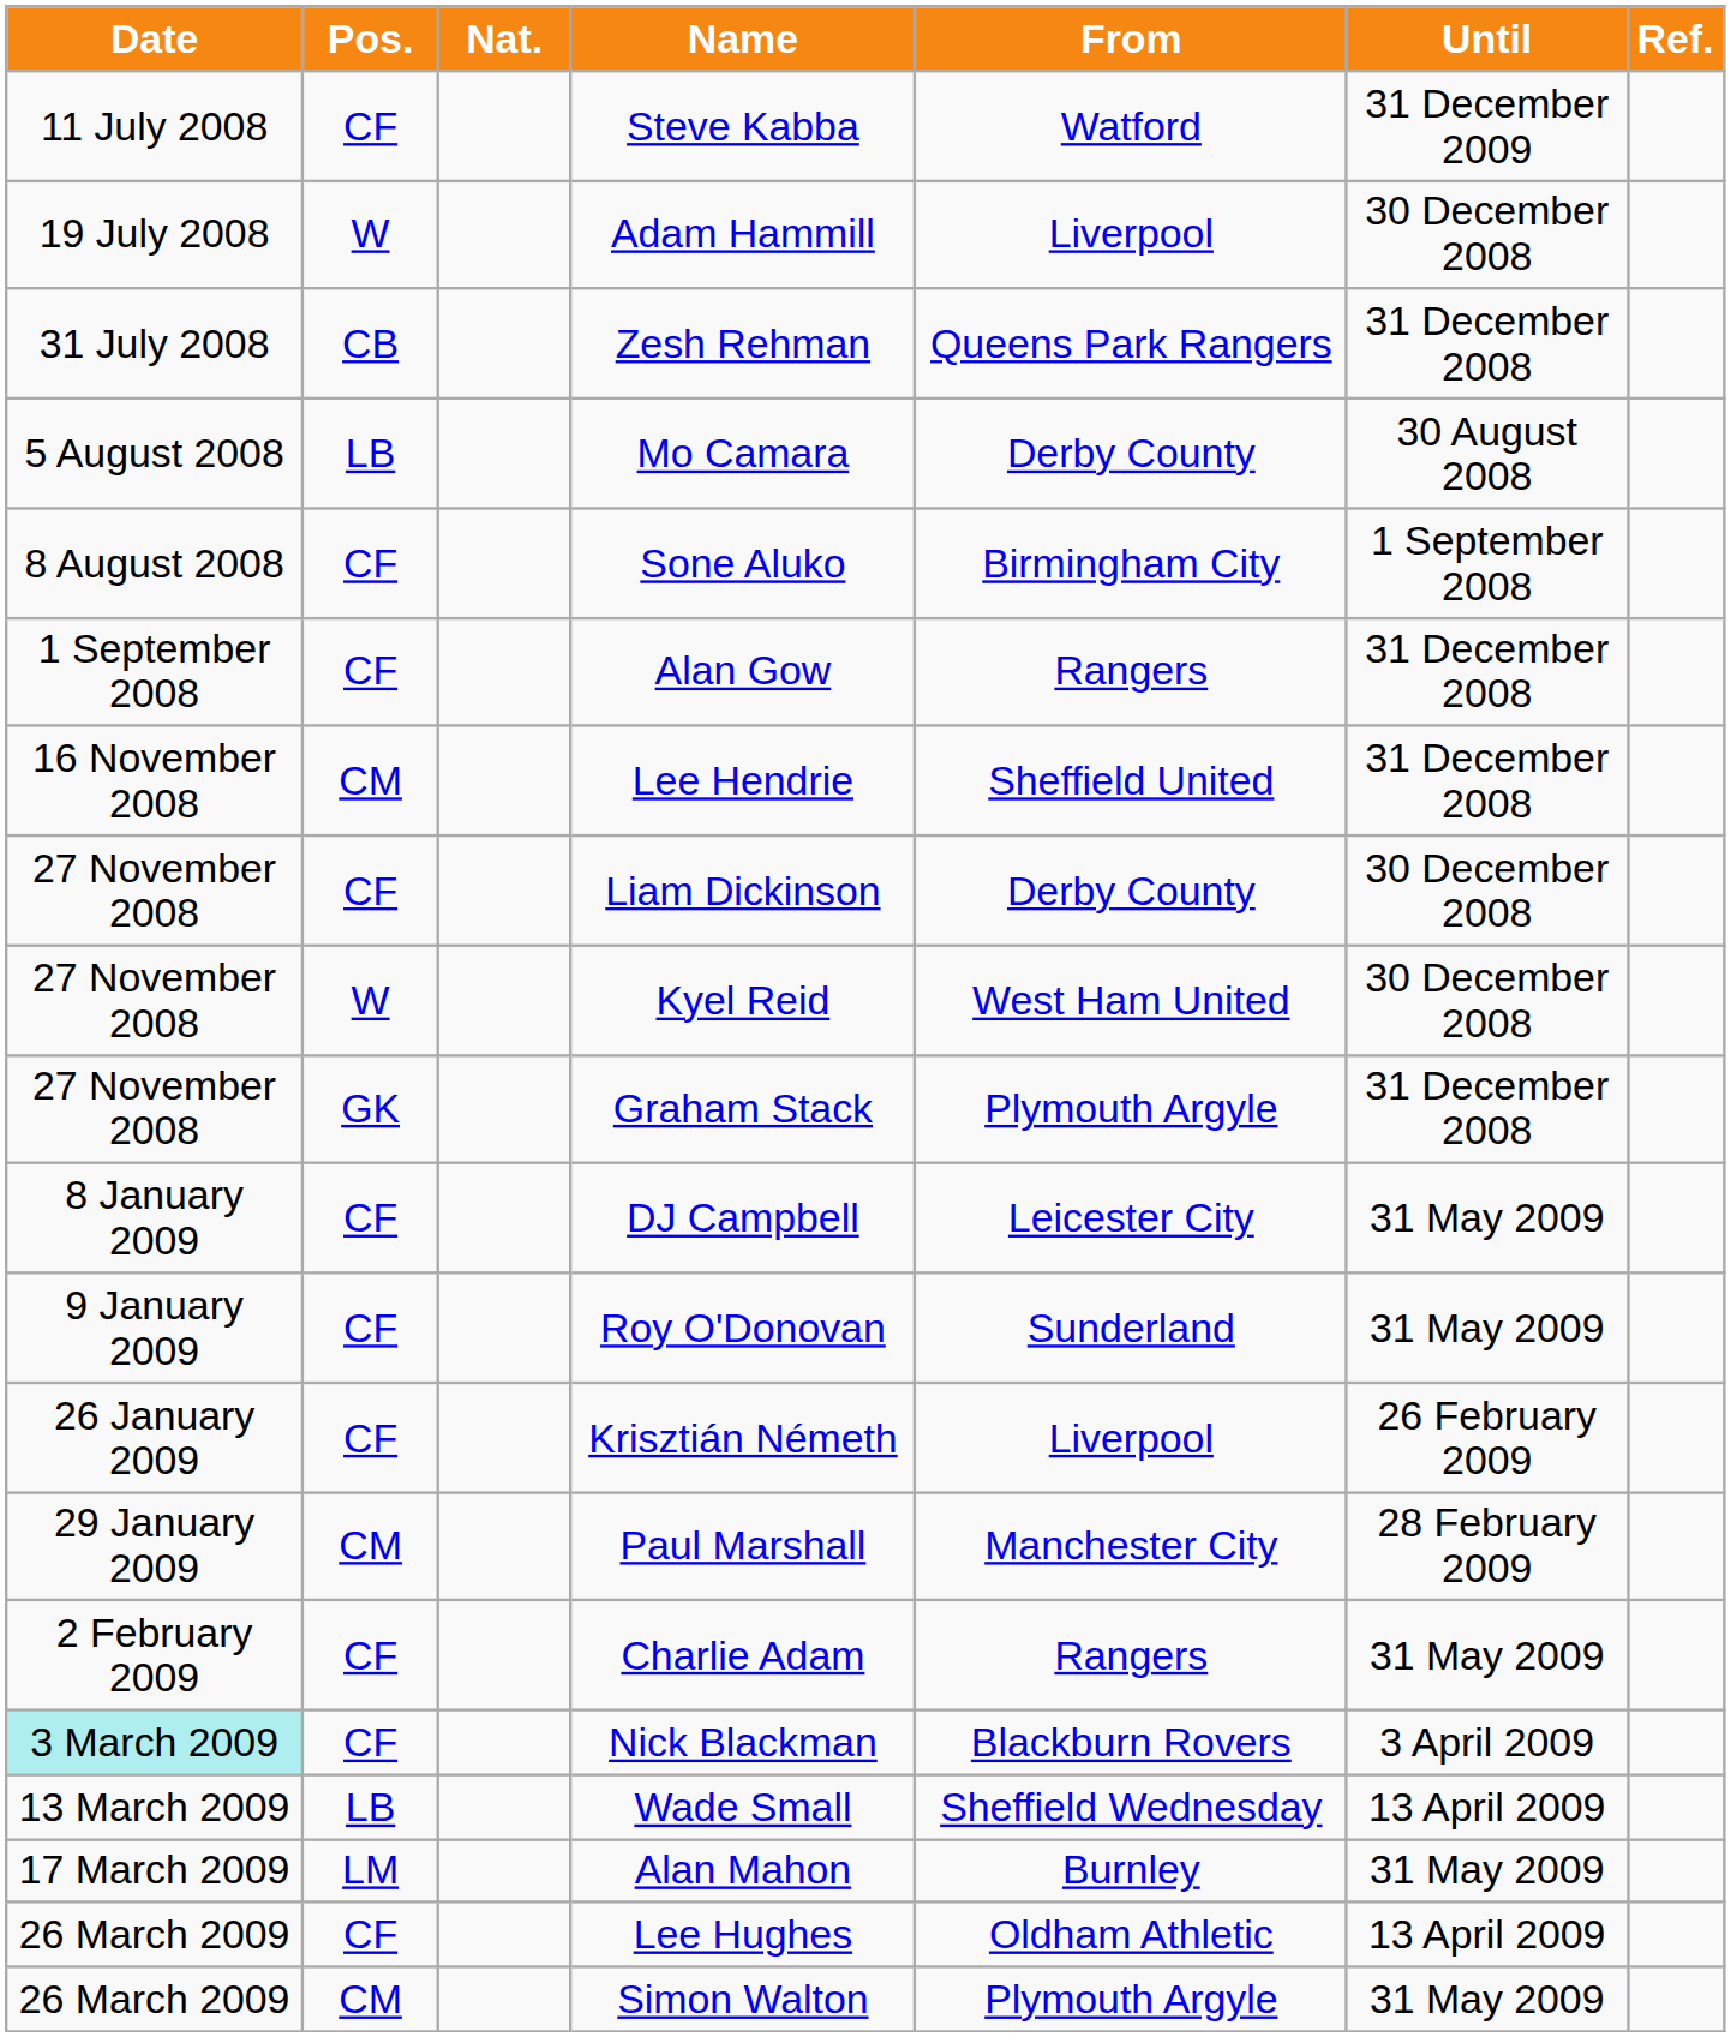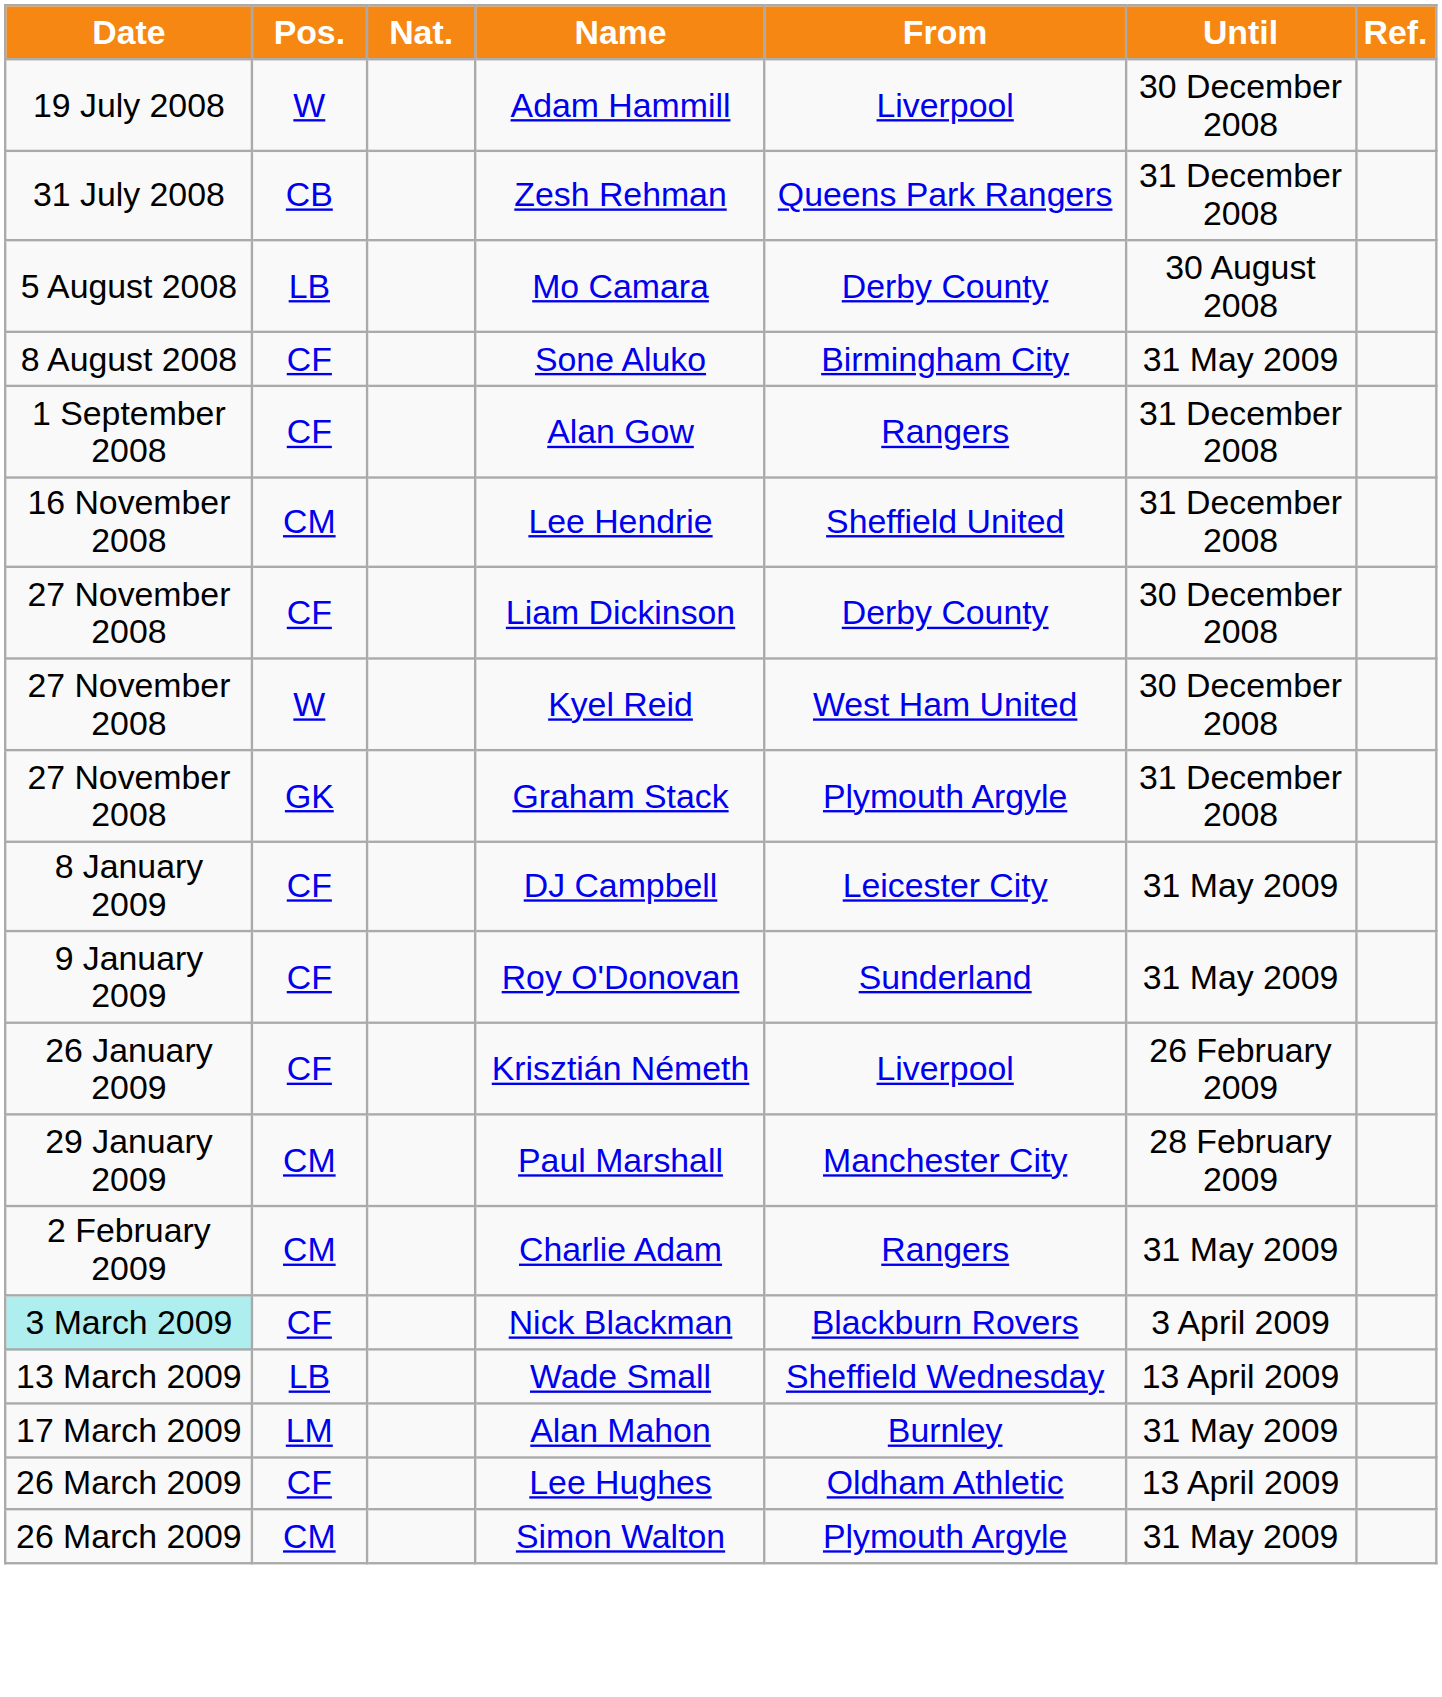 <table class="wikitable"  style="text-align:center; font-size:90%; ">
 <tr>
 <th style="background:#F68712; color:#FFFFFF; width:120px;">Date</th>
 <th style="background:#F68712; color:#FFFFFF; width:50px;">Pos.</th>
 <th style="background:#F68712; color:#FFFFFF; width:50px;">Nat.</th>
 <th style="background:#F68712; color:#FFFFFF; width:150px;">Name</th>
 <th style="background:#F68712; color:#FFFFFF; width:200px;">From</th>
 <th style="background:#F68712; color:#FFFFFF; width:110px;">Until</th>
 <th style="background:#F68712; color:#FFFFFF; width:25px;">Ref.</th>
-</tr>
-<tr>
-<td>11 July 2008</td>
-<td><a href='#'>CF</a></td>
-<td></td>
-<td><a href='#'>Steve Kabba</a></td>
-<td><a href='#'>Watford</a></td>
-<td>31 December 2009</td>
-<td></td>
 </tr>
 <tr>
 <td>19 July 2008</td>
 <td><a href='#'>W</a></td>
 <td></td>
 <td><a href='#'>Adam Hammill</a></td>
 <td><a href='#'>Liverpool</a></td>
 <td>30 December 2008</td>
 <td></td>
 </tr>
 <tr>
 <td>31 July 2008</td>
 <td><a href='#'>CB</a></td>
 <td></td>
 <td><a href='#'>Zesh Rehman</a></td>
 <td><a href='#'>Queens Park Rangers</a></td>
 <td>31 December 2008</td>
 <td></td>
 </tr>
 <tr>
 <td>5 August 2008</td>
 <td><a href='#'>LB</a></td>
 <td></td>
 <td><a href='#'>Mo Camara</a></td>
 <td><a href='#'>Derby County</a></td>
 <td>30 August 2008</td>
 <td></td>
 </tr>
 <tr>
 <td>8 August 2008</td>
 <td><a href='#'>CF</a></td>
 <td></td>
 <td><a href='#'>Sone Aluko</a></td>
 <td><a href='#'>Birmingham City</a></td>
-<td>1 September 2008</td>
+<td>31 May 2009</td>
 <td></td>
 </tr>
 <tr>
 <td>1 September 2008</td>
 <td><a href='#'>CF</a></td>
 <td></td>
 <td><a href='#'>Alan Gow</a></td>
 <td><a href='#'>Rangers</a></td>
 <td>31 December 2008</td>
 <td></td>
 </tr>
 <tr>
 <td>16 November 2008</td>
 <td><a href='#'>CM</a></td>
 <td></td>
 <td><a href='#'>Lee Hendrie</a></td>
 <td><a href='#'>Sheffield United</a></td>
 <td>31 December 2008</td>
 <td></td>
 </tr>
 <tr>
 <td>27 November 2008</td>
 <td><a href='#'>CF</a></td>
 <td></td>
 <td><a href='#'>Liam Dickinson</a></td>
 <td><a href='#'>Derby County</a></td>
 <td>30 December 2008</td>
 <td></td>
 </tr>
 <tr>
 <td>27 November 2008</td>
 <td><a href='#'>W</a></td>
 <td></td>
 <td><a href='#'>Kyel Reid</a></td>
 <td><a href='#'>West Ham United</a></td>
 <td>30 December 2008</td>
 <td></td>
 </tr>
 <tr>
 <td>27 November 2008</td>
 <td><a href='#'>GK</a></td>
 <td></td>
 <td><a href='#'>Graham Stack</a></td>
 <td><a href='#'>Plymouth Argyle</a></td>
 <td>31 December 2008</td>
 <td></td>
 </tr>
 <tr>
 <td>8 January 2009</td>
 <td><a href='#'>CF</a></td>
 <td></td>
 <td><a href='#'>DJ Campbell</a></td>
 <td><a href='#'>Leicester City</a></td>
 <td>31 May 2009</td>
 <td></td>
 </tr>
 <tr>
 <td>9 January 2009</td>
 <td><a href='#'>CF</a></td>
 <td></td>
 <td><a href='#'>Roy O'Donovan</a></td>
 <td><a href='#'>Sunderland</a></td>
 <td>31 May 2009</td>
 <td></td>
 </tr>
 <tr>
 <td>26 January 2009</td>
 <td><a href='#'>CF</a></td>
 <td></td>
 <td><a href='#'>Krisztián Németh</a></td>
 <td><a href='#'>Liverpool</a></td>
 <td>26 February 2009</td>
 <td></td>
 </tr>
 <tr>
 <td>29 January 2009</td>
 <td><a href='#'>CM</a></td>
 <td></td>
 <td><a href='#'>Paul Marshall</a></td>
 <td><a href='#'>Manchester City</a></td>
 <td>28 February 2009</td>
 <td></td>
 </tr>
 <tr>
 <td>2 February 2009</td>
-<td><a href='#'>CF</a></td>
+<td><a href='#'>CM</a></td>
 <td></td>
 <td><a href='#'>Charlie Adam</a></td>
 <td><a href='#'>Rangers</a></td>
 <td>31 May 2009</td>
 <td></td>
 </tr>
 <tr>
 <td style="background: paleturquoise;">3 March 2009</td>
 <td><a href='#'>CF</a></td>
 <td></td>
 <td><a href='#'>Nick Blackman</a></td>
 <td><a href='#'>Blackburn Rovers</a></td>
 <td>3 April 2009</td>
 <td></td>
 </tr>
 <tr>
 <td>13 March 2009</td>
 <td><a href='#'>LB</a></td>
 <td></td>
 <td><a href='#'>Wade Small</a></td>
 <td><a href='#'>Sheffield Wednesday</a></td>
 <td>13 April 2009</td>
 <td></td>
 </tr>
 <tr>
 <td>17 March 2009</td>
 <td><a href='#'>LM</a></td>
 <td></td>
 <td><a href='#'>Alan Mahon</a></td>
 <td><a href='#'>Burnley</a></td>
 <td>31 May 2009</td>
 <td></td>
 </tr>
 <tr>
 <td>26 March 2009</td>
 <td><a href='#'>CF</a></td>
 <td></td>
 <td><a href='#'>Lee Hughes</a></td>
 <td><a href='#'>Oldham Athletic</a></td>
 <td>13 April 2009</td>
 <td></td>
 </tr>
 <tr>
 <td>26 March 2009</td>
 <td><a href='#'>CM</a></td>
 <td></td>
 <td><a href='#'>Simon Walton</a></td>
 <td><a href='#'>Plymouth Argyle</a></td>
 <td>31 May 2009</td>
 <td></td>
 </tr>
 </table>
